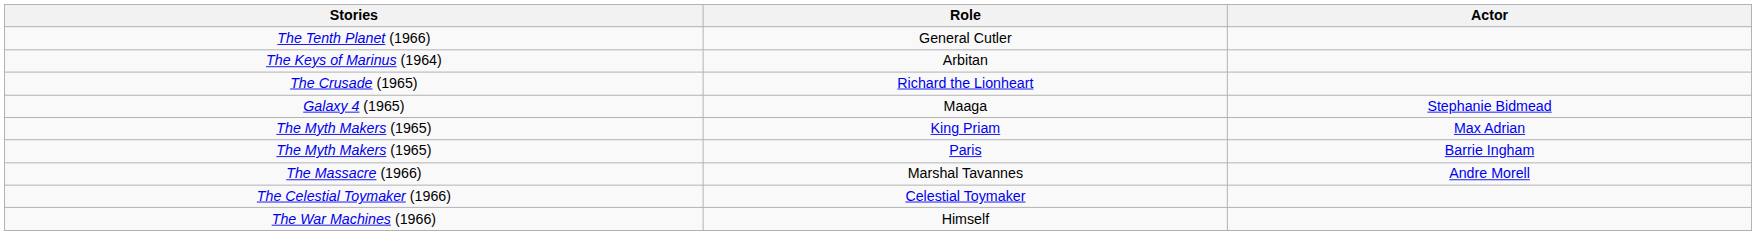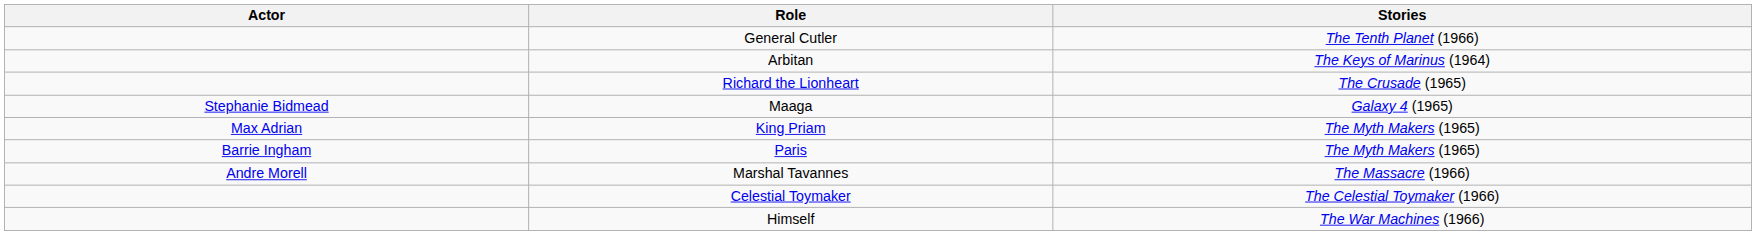 <table class="wikitable plainrowheaders sortable" style="text-align:center; width:99%;">
 <tr>
+<th style="width:30%;">Actor</th>
+<th scope="col" style="width:30%;">Role</th>
 <th scope="col" style="width:40%;">Stories</th>
-<th scope="col" style="width:30%;">Role</th>
-<th style="width:30%;">Actor</th>
 </tr>
 <tr>
+<td></td>
+<td>General Cutler</td>
 <td data-sort-value="029"><em><a href='#'>The Tenth Planet</a></em> (1966)</td>
-<td>General Cutler</td>
-<td></td>
 </tr>
 <tr>
+<td></td>
+<td>Arbitan</td>
 <td data-sort-value="005"><em><a href='#'>The Keys of Marinus</a></em> (1964)</td>
-<td>Arbitan</td>
-<td></td>
 </tr>
 <tr>
+<td></td>
+<td><a href='#'>Richard the Lionheart</a></td>
 <td data-sort-value="005"><em><a href='#'>The Crusade</a></em> (1965)</td>
-<td><a href='#'>Richard the Lionheart</a></td>
-<td></td>
 </tr>
 <tr>
+<td><a href='#'>Stephanie Bidmead</a></td>
+<td>Maaga</td>
 <td><em><a href='#'>Galaxy 4</a></em> (1965)</td>
-<td>Maaga</td>
-<td><a href='#'>Stephanie Bidmead</a></td>
 </tr>
 <tr>
+<td><a href='#'>Max Adrian</a></td>
+<td><a href='#'>King Priam</a></td>
 <td><em><a href='#'>The Myth Makers</a></em> (1965)</td>
-<td><a href='#'>King Priam</a></td>
-<td><a href='#'>Max Adrian</a></td>
 </tr>
 <tr>
+<td><a href='#'>Barrie Ingham</a></td>
+<td><a href='#'>Paris</a></td>
 <td><em><a href='#'>The Myth Makers</a></em> (1965)</td>
-<td><a href='#'>Paris</a></td>
-<td><a href='#'>Barrie Ingham</a></td>
 </tr>
 <tr>
+<td><a href='#'>Andre Morell</a></td>
+<td>Marshal Tavannes</td>
 <td><em><a href='#'>The Massacre</a></em> (1966)</td>
-<td>Marshal Tavannes</td>
-<td><a href='#'>Andre Morell</a></td>
 </tr>
 <tr>
+<td></td>
+<td><a href='#'>Celestial Toymaker</a></td>
 <td data-sort-value="024"><em><a href='#'>The Celestial Toymaker</a></em> (1966)</td>
-<td><a href='#'>Celestial Toymaker</a></td>
-<td></td>
 </tr>
 <tr>
+<td></td>
+<td>Himself</td>
 <td data-sort-value="027"><em><a href='#'>The War Machines</a></em> (1966)</td>
-<td>Himself</td>
-<td></td>
 </tr>
 </table>
